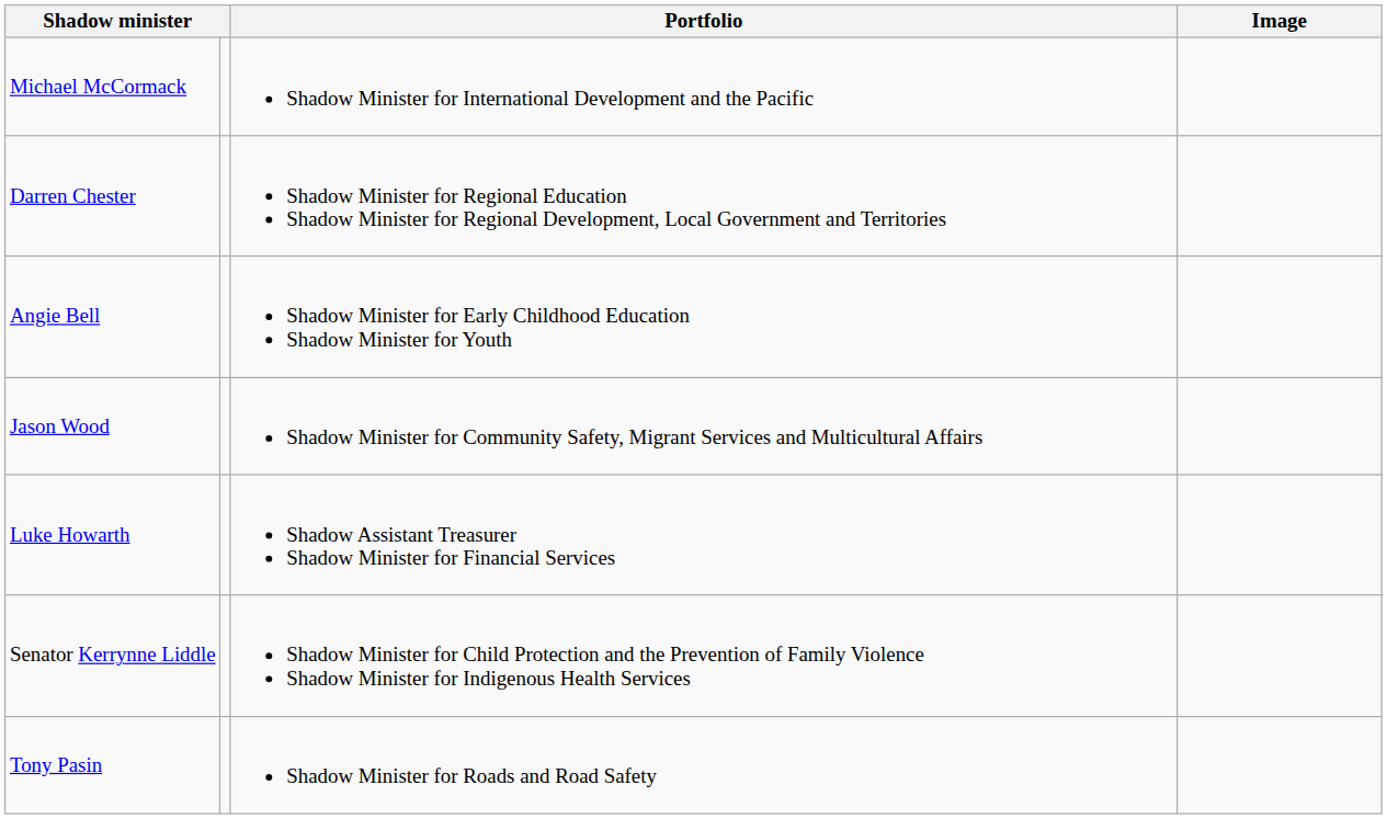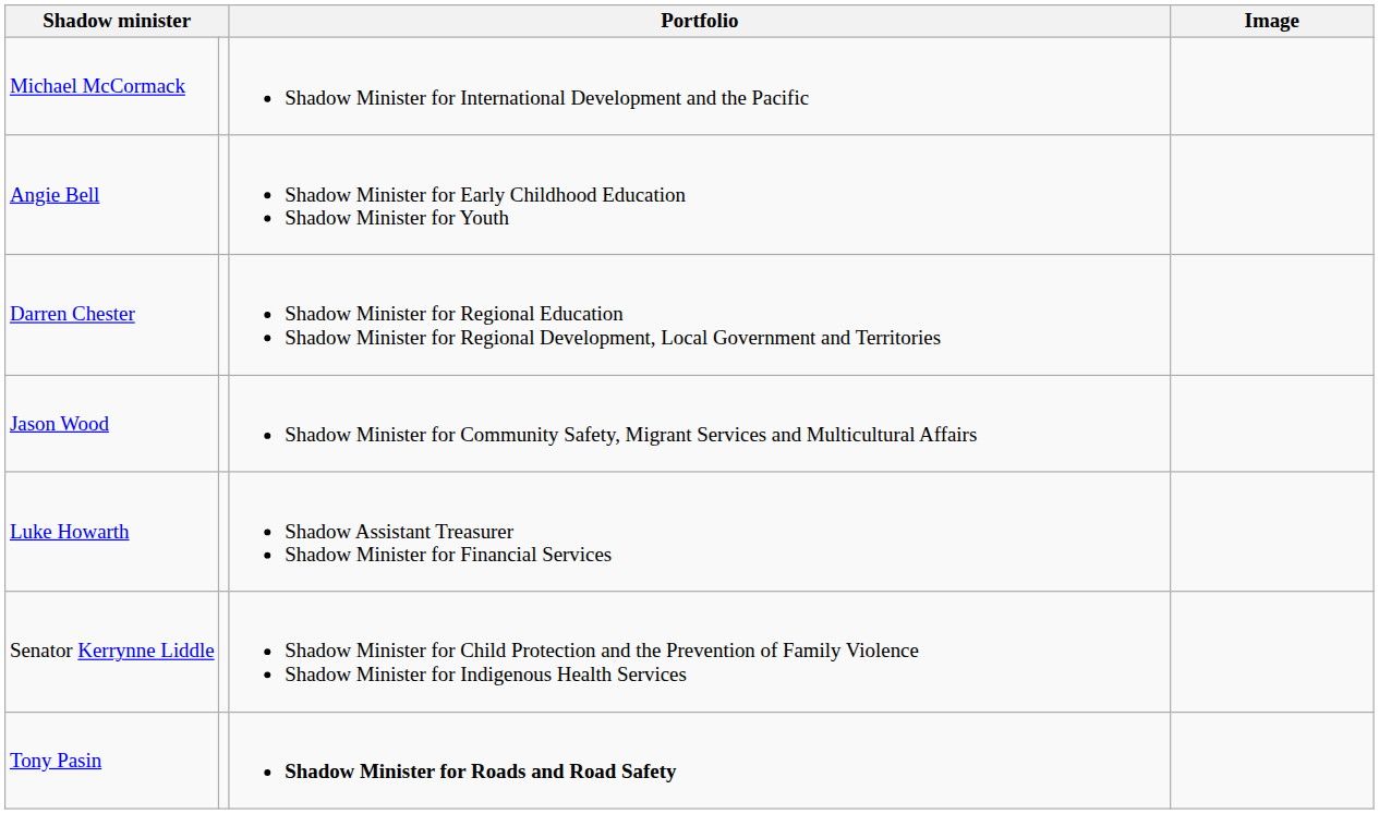 <table class="wikitable">
 <tr>
 <th width=80 colspan="2">Shadow minister</th>
 <th width=725>Portfolio</th>
 <th width=150>Image</th>
 </tr>
 <tr>
 <td><a href='#'>Michael McCormack</a> </td>
 <td></td>
 <td><br><ul><li>Shadow Minister for International Development and the Pacific</li></ul></td>
 <td></td>
 </tr>
 <tr>
+<td><a href='#'>Angie Bell</a> </td>
+<td></td>
+<td><br><ul><li>Shadow Minister for Early Childhood Education</li><li>Shadow Minister for Youth</li></ul></td>
+<td></td>
+</tr>
+<tr>
 <td><a href='#'>Darren Chester</a> </td>
 <td></td>
 <td><br><ul><li>Shadow Minister for Regional Education</li><li>Shadow Minister for Regional Development, Local Government and Territories</li></ul></td>
-<td></td>
-</tr>
-<tr>
-<td><a href='#'>Angie Bell</a> </td>
-<td></td>
-<td><br><ul><li>Shadow Minister for Early Childhood Education</li><li>Shadow Minister for Youth</li></ul></td>
 <td></td>
 </tr>
 <tr>
 <td><a href='#'>Jason Wood</a> </td>
 <td></td>
 <td><br><ul><li>Shadow Minister for Community Safety, Migrant Services and Multicultural Affairs</li></ul></td>
 <td></td>
 </tr>
 <tr>
 <td><a href='#'>Luke Howarth</a> </td>
 <td></td>
 <td><br><ul><li>Shadow Assistant Treasurer</li><li>Shadow Minister for Financial Services</li></ul></td>
 <td></td>
 </tr>
 <tr>
 <td>Senator <a href='#'>Kerrynne Liddle</a></td>
 <td></td>
 <td><br><ul><li>Shadow Minister for Child Protection and the Prevention of Family Violence</li><li>Shadow Minister for Indigenous Health Services</li></ul></td>
 <td></td>
 </tr>
 <tr>
 <td><a href='#'>Tony Pasin</a> </td>
 <td></td>
-<td><br><ul><li>Shadow Minister for Roads and Road Safety</li></ul></td>
+<td><strong><br><ul><li>Shadow Minister for Roads and Road Safety</li></ul></strong></td>
 <td></td>
 </tr>
 </table>
